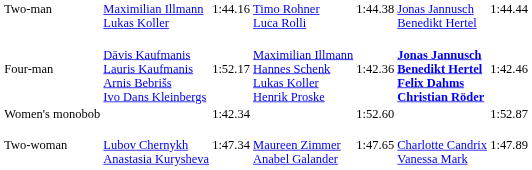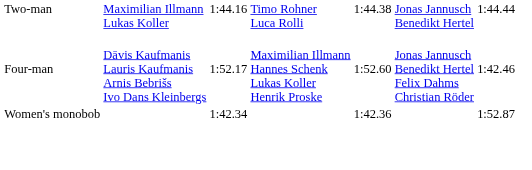 <table>
 <tr>
 <td>Two-man</td>
 <td><br><a href='#'>Maximilian Illmann</a><br><a href='#'>Lukas Koller</a></td>
 <td>1:44.16</td>
 <td><br><a href='#'>Timo Rohner</a><br><a href='#'>Luca Rolli</a></td>
 <td>1:44.38</td>
 <td><br><a href='#'>Jonas Jannusch</a><br><a href='#'>Benedikt Hertel</a></td>
 <td>1:44.44</td>
 </tr>
 <tr>
 <td>Four-man</td>
 <td><br><a href='#'>Dāvis Kaufmanis</a><br><a href='#'>Lauris Kaufmanis</a><br><a href='#'>Arnis Bebrišs</a><br><a href='#'>Ivo Dans Kleinbergs</a></td>
 <td>1:52.17</td>
 <td><br><a href='#'>Maximilian Illmann</a><br><a href='#'>Hannes Schenk</a><br><a href='#'>Lukas Koller</a><br><a href='#'>Henrik Proske</a></td>
-<td>1:42.36</td>
-<td><strong><br><a href='#'>Jonas Jannusch</a><br><a href='#'>Benedikt Hertel</a><br><a href='#'>Felix Dahms</a><br><a href='#'>Christian Röder</a></strong></td>
+<td>1:52.60</td>
+<td><br><a href='#'>Jonas Jannusch</a><br><a href='#'>Benedikt Hertel</a><br><a href='#'>Felix Dahms</a><br><a href='#'>Christian Röder</a></td>
 <td>1:42.46</td>
 </tr>
 <tr>
 <td>Women's monobob</td>
 <td></td>
 <td>1:42.34</td>
 <td></td>
-<td>1:52.60</td>
+<td>1:42.36</td>
 <td></td>
 <td>1:52.87</td>
 </tr>
-<tr>
-<td>Two-woman</td>
-<td><br><a href='#'>Lubov Chernykh</a><br><a href='#'>Anastasia Kurysheva</a></td>
-<td>1:47.34</td>
-<td><br><a href='#'>Maureen Zimmer</a><br><a href='#'>Anabel Galander</a></td>
-<td>1:47.65</td>
-<td><br><a href='#'>Charlotte Candrix</a><br><a href='#'>Vanessa Mark</a></td>
-<td>1:47.89</td>
-</tr>
 </table>
